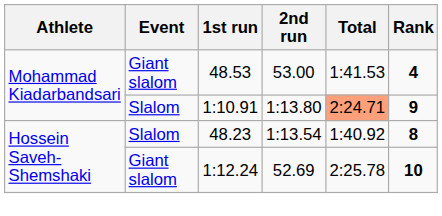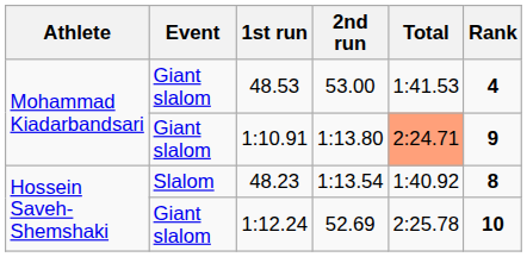 <table class="wikitable" width="60%" style="text-align:center; font-size:90%">
 <tr>
 <th width="25%">Athlete</th>
 <th width="18%">Event</th>
 <th width="11%">1st run</th>
 <th width="11%">2nd run</th>
 <th width="13%">Total</th>
 <th width="6%">Rank</th>
 </tr>
 <tr>
 <td rowspan=2 align="left"><a href='#'>Mohammad Kiadarbandsari</a></td>
 <td align="left"><a href='#'>Giant slalom</a></td>
 <td>48.53</td>
 <td>53.00</td>
 <td>1:41.53</td>
 <td><strong>4</strong></td>
 </tr>
 <tr>
-<td align="left"><a href='#'>Slalom</a></td>
+<td align="left"><a href='#'>Giant slalom</a></td>
 <td>1:10.91</td>
 <td>1:13.80</td>
 <td style="background: lightsalmon;">2:24.71</td>
 <td><strong>9</strong></td>
 </tr>
 <tr>
 <td rowspan=2 align="left"><a href='#'>Hossein Saveh-Shemshaki</a></td>
 <td align="left"><a href='#'>Slalom</a></td>
 <td>48.23</td>
 <td>1:13.54</td>
 <td>1:40.92</td>
 <td><strong>8</strong></td>
 </tr>
 <tr>
 <td align="left"><a href='#'>Giant slalom</a></td>
 <td>1:12.24</td>
 <td>52.69</td>
 <td>2:25.78</td>
 <td><strong>10</strong></td>
 </tr>
 </table>
